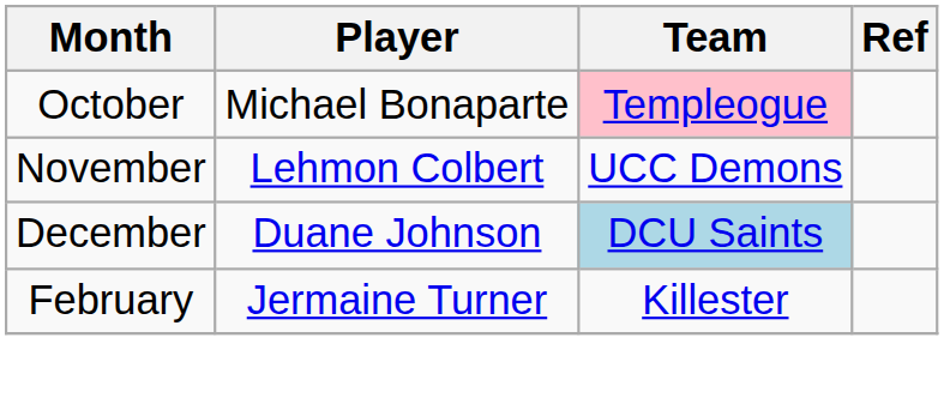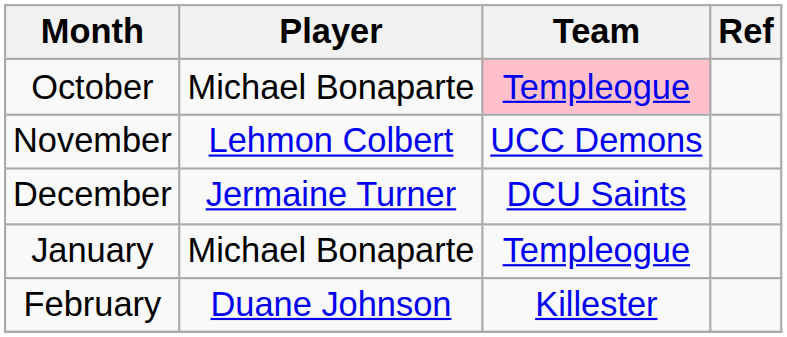 <table class="wikitable" style="text-align:center">
 <tr>
 <th>Month</th>
 <th>Player</th>
 <th>Team</th>
 <th>Ref</th>
 </tr>
 <tr>
 <td>October</td>
 <td>Michael Bonaparte</td>
 <td style="background: pink;"><a href='#'>Templeogue</a></td>
 <td></td>
 </tr>
 <tr>
 <td>November</td>
 <td><a href='#'>Lehmon Colbert</a></td>
 <td><a href='#'>UCC Demons</a></td>
 <td></td>
 </tr>
 <tr>
 <td>December</td>
-<td><a href='#'>Duane Johnson</a></td>
-<td style="background: lightblue;"><a href='#'>DCU Saints</a></td>
+<td><a href='#'>Jermaine Turner</a></td>
+<td><a href='#'>DCU Saints</a></td>
+<td></td>
+</tr>
+<tr>
+<td>January</td>
+<td>Michael Bonaparte</td>
+<td><a href='#'>Templeogue</a></td>
 <td></td>
 </tr>
 <tr>
 <td>February</td>
-<td><a href='#'>Jermaine Turner</a></td>
+<td><a href='#'>Duane Johnson</a></td>
 <td><a href='#'>Killester</a></td>
 <td></td>
 </tr>
 <tr>
 </tr>
 </table>
